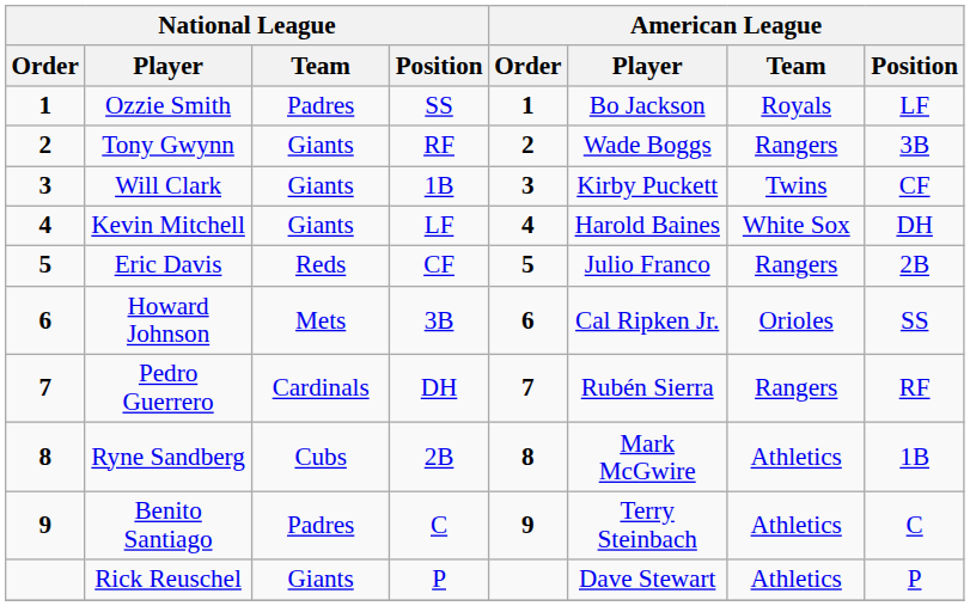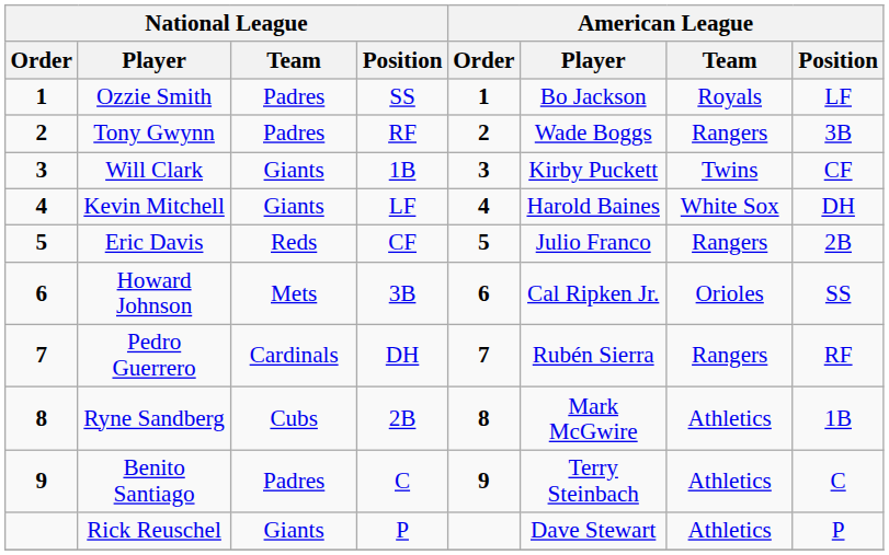 <table class="wikitable" style="font-size: 100%; text-align:center;">
 <tr>
 <th colspan="4">National League</th>
 <th colspan="4">American League</th>
 </tr>
 <tr>
 <th>Order</th>
 <th>Player</th>
 <th width="80">Team</th>
 <th>Position</th>
 <th>Order</th>
 <th>Player</th>
 <th width="80">Team</th>
 <th>Position</th>
 </tr>
 <tr>
 <td><strong>1</strong></td>
 <td><a href='#'>Ozzie Smith</a></td>
 <td><a href='#'>Padres</a></td>
 <td><a href='#'>SS</a></td>
 <td><strong>1</strong></td>
 <td><a href='#'>Bo Jackson</a></td>
 <td><a href='#'>Royals</a></td>
 <td><a href='#'>LF</a></td>
 </tr>
 <tr>
 <td><strong>2</strong></td>
 <td><a href='#'>Tony Gwynn</a></td>
-<td><a href='#'>Giants</a></td>
+<td><a href='#'>Padres</a></td>
 <td><a href='#'>RF</a></td>
 <td><strong>2</strong></td>
 <td><a href='#'>Wade Boggs</a></td>
 <td><a href='#'>Rangers</a></td>
 <td><a href='#'>3B</a></td>
 </tr>
 <tr>
 <td><strong>3</strong></td>
 <td><a href='#'>Will Clark</a></td>
 <td><a href='#'>Giants</a></td>
 <td><a href='#'>1B</a></td>
 <td><strong>3</strong></td>
 <td><a href='#'>Kirby Puckett</a></td>
 <td><a href='#'>Twins</a></td>
 <td><a href='#'>CF</a></td>
 </tr>
 <tr>
 <td><strong>4</strong></td>
 <td><a href='#'>Kevin Mitchell</a></td>
 <td><a href='#'>Giants</a></td>
 <td><a href='#'>LF</a></td>
 <td><strong>4</strong></td>
 <td><a href='#'>Harold Baines</a></td>
 <td><a href='#'>White Sox</a></td>
 <td><a href='#'>DH</a></td>
 </tr>
 <tr>
 <td><strong>5</strong></td>
 <td><a href='#'>Eric Davis</a></td>
 <td><a href='#'>Reds</a></td>
 <td><a href='#'>CF</a></td>
 <td><strong>5</strong></td>
 <td><a href='#'>Julio Franco</a></td>
 <td><a href='#'>Rangers</a></td>
 <td><a href='#'>2B</a></td>
 </tr>
 <tr>
 <td><strong>6</strong></td>
 <td><a href='#'>Howard Johnson</a></td>
 <td><a href='#'>Mets</a></td>
 <td><a href='#'>3B</a></td>
 <td><strong>6</strong></td>
 <td><a href='#'>Cal Ripken Jr.</a></td>
 <td><a href='#'>Orioles</a></td>
 <td><a href='#'>SS</a></td>
 </tr>
 <tr>
 <td><strong>7</strong></td>
 <td><a href='#'>Pedro Guerrero</a></td>
 <td><a href='#'>Cardinals</a></td>
 <td><a href='#'>DH</a></td>
 <td><strong>7</strong></td>
 <td><a href='#'>Rubén Sierra</a></td>
 <td><a href='#'>Rangers</a></td>
 <td><a href='#'>RF</a></td>
 </tr>
 <tr>
 <td><strong>8</strong></td>
 <td><a href='#'>Ryne Sandberg</a></td>
 <td><a href='#'>Cubs</a></td>
 <td><a href='#'>2B</a></td>
 <td><strong>8</strong></td>
 <td><a href='#'>Mark McGwire</a></td>
 <td><a href='#'>Athletics</a></td>
 <td><a href='#'>1B</a></td>
 </tr>
 <tr>
 <td><strong>9</strong></td>
 <td><a href='#'>Benito Santiago</a></td>
 <td><a href='#'>Padres</a></td>
 <td><a href='#'>C</a></td>
 <td><strong>9</strong></td>
 <td><a href='#'>Terry Steinbach</a></td>
 <td><a href='#'>Athletics</a></td>
 <td><a href='#'>C</a></td>
 </tr>
 <tr>
 <td></td>
 <td><a href='#'>Rick Reuschel</a></td>
 <td><a href='#'>Giants</a></td>
 <td><a href='#'>P</a></td>
 <td></td>
 <td><a href='#'>Dave Stewart</a></td>
 <td><a href='#'>Athletics</a></td>
 <td><a href='#'>P</a></td>
 </tr>
 <tr>
 </tr>
 </table>
